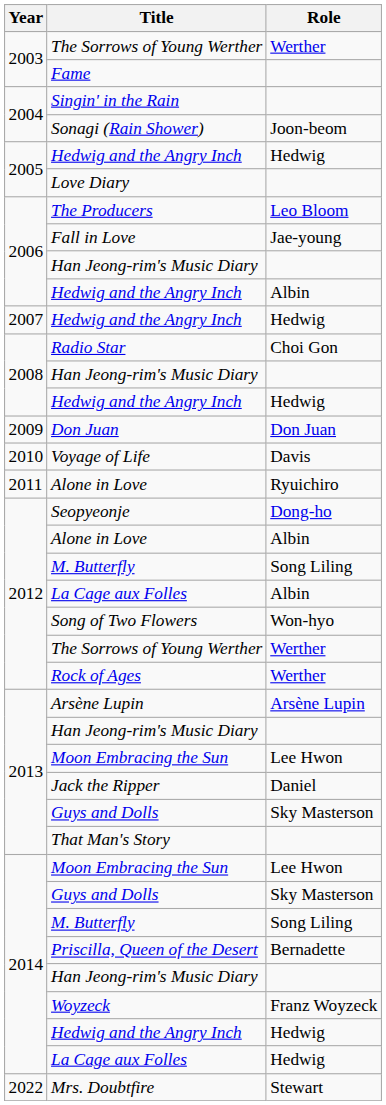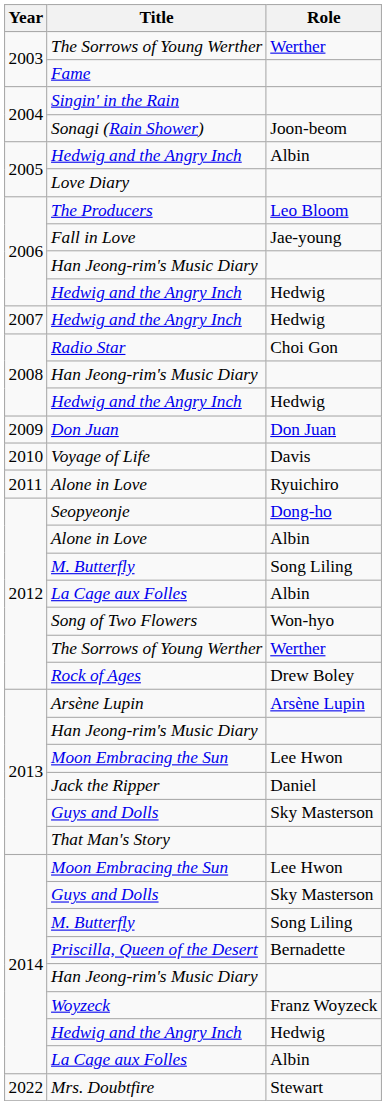 <table class="wikitable">
 <tr>
 <th>Year</th>
 <th>Title</th>
 <th>Role</th>
 </tr>
 <tr>
 <td rowspan=2>2003</td>
 <td><em>The Sorrows of Young Werther</em></td>
 <td><a href='#'>Werther</a></td>
 </tr>
 <tr>
 <td><em><a href='#'>Fame</a></em></td>
 <td></td>
 </tr>
 <tr>
 <td rowspan=2>2004</td>
 <td><em><a href='#'>Singin' in the Rain</a></em></td>
 <td></td>
 </tr>
 <tr>
 <td><em>Sonagi (<a href='#'>Rain Shower</a>)</em></td>
 <td>Joon-beom</td>
 </tr>
 <tr>
 <td rowspan=2>2005</td>
 <td><em><a href='#'>Hedwig and the Angry Inch</a></em></td>
-<td>Hedwig</td>
+<td>Albin</td>
 </tr>
 <tr>
 <td><em>Love Diary</em></td>
 <td></td>
 </tr>
 <tr>
 <td rowspan=4>2006</td>
 <td><em><a href='#'>The Producers</a></em></td>
 <td><a href='#'>Leo Bloom</a></td>
 </tr>
 <tr>
 <td><em>Fall in Love</em></td>
 <td>Jae-young</td>
 </tr>
 <tr>
 <td><em>Han Jeong-rim's Music Diary</em></td>
 <td></td>
 </tr>
 <tr>
 <td><em><a href='#'>Hedwig and the Angry Inch</a></em></td>
-<td>Albin</td>
+<td>Hedwig</td>
 </tr>
 <tr>
 <td>2007</td>
 <td><em><a href='#'>Hedwig and the Angry Inch</a></em></td>
 <td>Hedwig</td>
 </tr>
 <tr>
 <td rowspan=3>2008</td>
 <td><em><a href='#'>Radio Star</a></em></td>
 <td>Choi Gon</td>
 </tr>
 <tr>
 <td><em>Han Jeong-rim's Music Diary</em></td>
 <td></td>
 </tr>
 <tr>
 <td><em><a href='#'>Hedwig and the Angry Inch</a></em></td>
 <td>Hedwig</td>
 </tr>
 <tr>
 <td>2009</td>
 <td><em><a href='#'>Don Juan</a></em></td>
 <td><a href='#'>Don Juan</a></td>
 </tr>
 <tr>
 <td>2010</td>
 <td><em>Voyage of Life</em></td>
 <td>Davis</td>
 </tr>
 <tr>
 <td>2011</td>
 <td><em>Alone in Love</em></td>
 <td>Ryuichiro</td>
 </tr>
 <tr>
 <td rowspan=7>2012</td>
 <td><em>Seopyeonje</em></td>
 <td><a href='#'>Dong-ho</a></td>
 </tr>
 <tr>
 <td><em>Alone in Love</em></td>
 <td>Albin</td>
 </tr>
 <tr>
 <td><em><a href='#'>M. Butterfly</a></em></td>
 <td>Song Liling</td>
 </tr>
 <tr>
 <td><em><a href='#'>La Cage aux Folles</a></em></td>
 <td>Albin</td>
 </tr>
 <tr>
 <td><em>Song of Two Flowers</em></td>
 <td>Won-hyo</td>
 </tr>
 <tr>
 <td><em>The Sorrows of Young Werther</em></td>
 <td><a href='#'>Werther</a></td>
 </tr>
 <tr>
 <td><em><a href='#'>Rock of Ages</a></em></td>
-<td><a href='#'>Werther</a></td>
+<td>Drew Boley</td>
 </tr>
 <tr>
 <td rowspan=6>2013</td>
 <td><em>Arsène Lupin</em></td>
 <td><a href='#'>Arsène Lupin</a></td>
 </tr>
 <tr>
 <td><em>Han Jeong-rim's Music Diary</em></td>
 <td></td>
 </tr>
 <tr>
 <td><em><a href='#'>Moon Embracing the Sun</a></em></td>
 <td>Lee Hwon</td>
 </tr>
 <tr>
 <td><em>Jack the Ripper</em></td>
 <td>Daniel</td>
 </tr>
 <tr>
 <td><em><a href='#'>Guys and Dolls</a></em></td>
 <td>Sky Masterson</td>
 </tr>
 <tr>
 <td><em>That Man's Story</em></td>
 <td></td>
 </tr>
 <tr>
 <td rowspan=8>2014</td>
 <td><em><a href='#'>Moon Embracing the Sun</a></em></td>
 <td>Lee Hwon</td>
 </tr>
 <tr>
 <td><em><a href='#'>Guys and Dolls</a></em></td>
 <td>Sky Masterson</td>
 </tr>
 <tr>
 <td><em><a href='#'>M. Butterfly</a></em></td>
 <td>Song Liling</td>
 </tr>
 <tr>
 <td><em><a href='#'>Priscilla, Queen of the Desert</a></em></td>
 <td>Bernadette</td>
 </tr>
 <tr>
 <td><em>Han Jeong-rim's Music Diary</em></td>
 <td></td>
 </tr>
 <tr>
 <td><em><a href='#'>Woyzeck</a></em></td>
 <td>Franz Woyzeck</td>
 </tr>
 <tr>
 <td><em><a href='#'>Hedwig and the Angry Inch</a></em></td>
 <td>Hedwig</td>
 </tr>
 <tr>
 <td><em><a href='#'>La Cage aux Folles</a></em></td>
-<td>Hedwig</td>
+<td>Albin</td>
 </tr>
 <tr>
 <td>2022</td>
 <td><em>Mrs. Doubtfire</em></td>
 <td>Stewart</td>
 </tr>
 </table>
